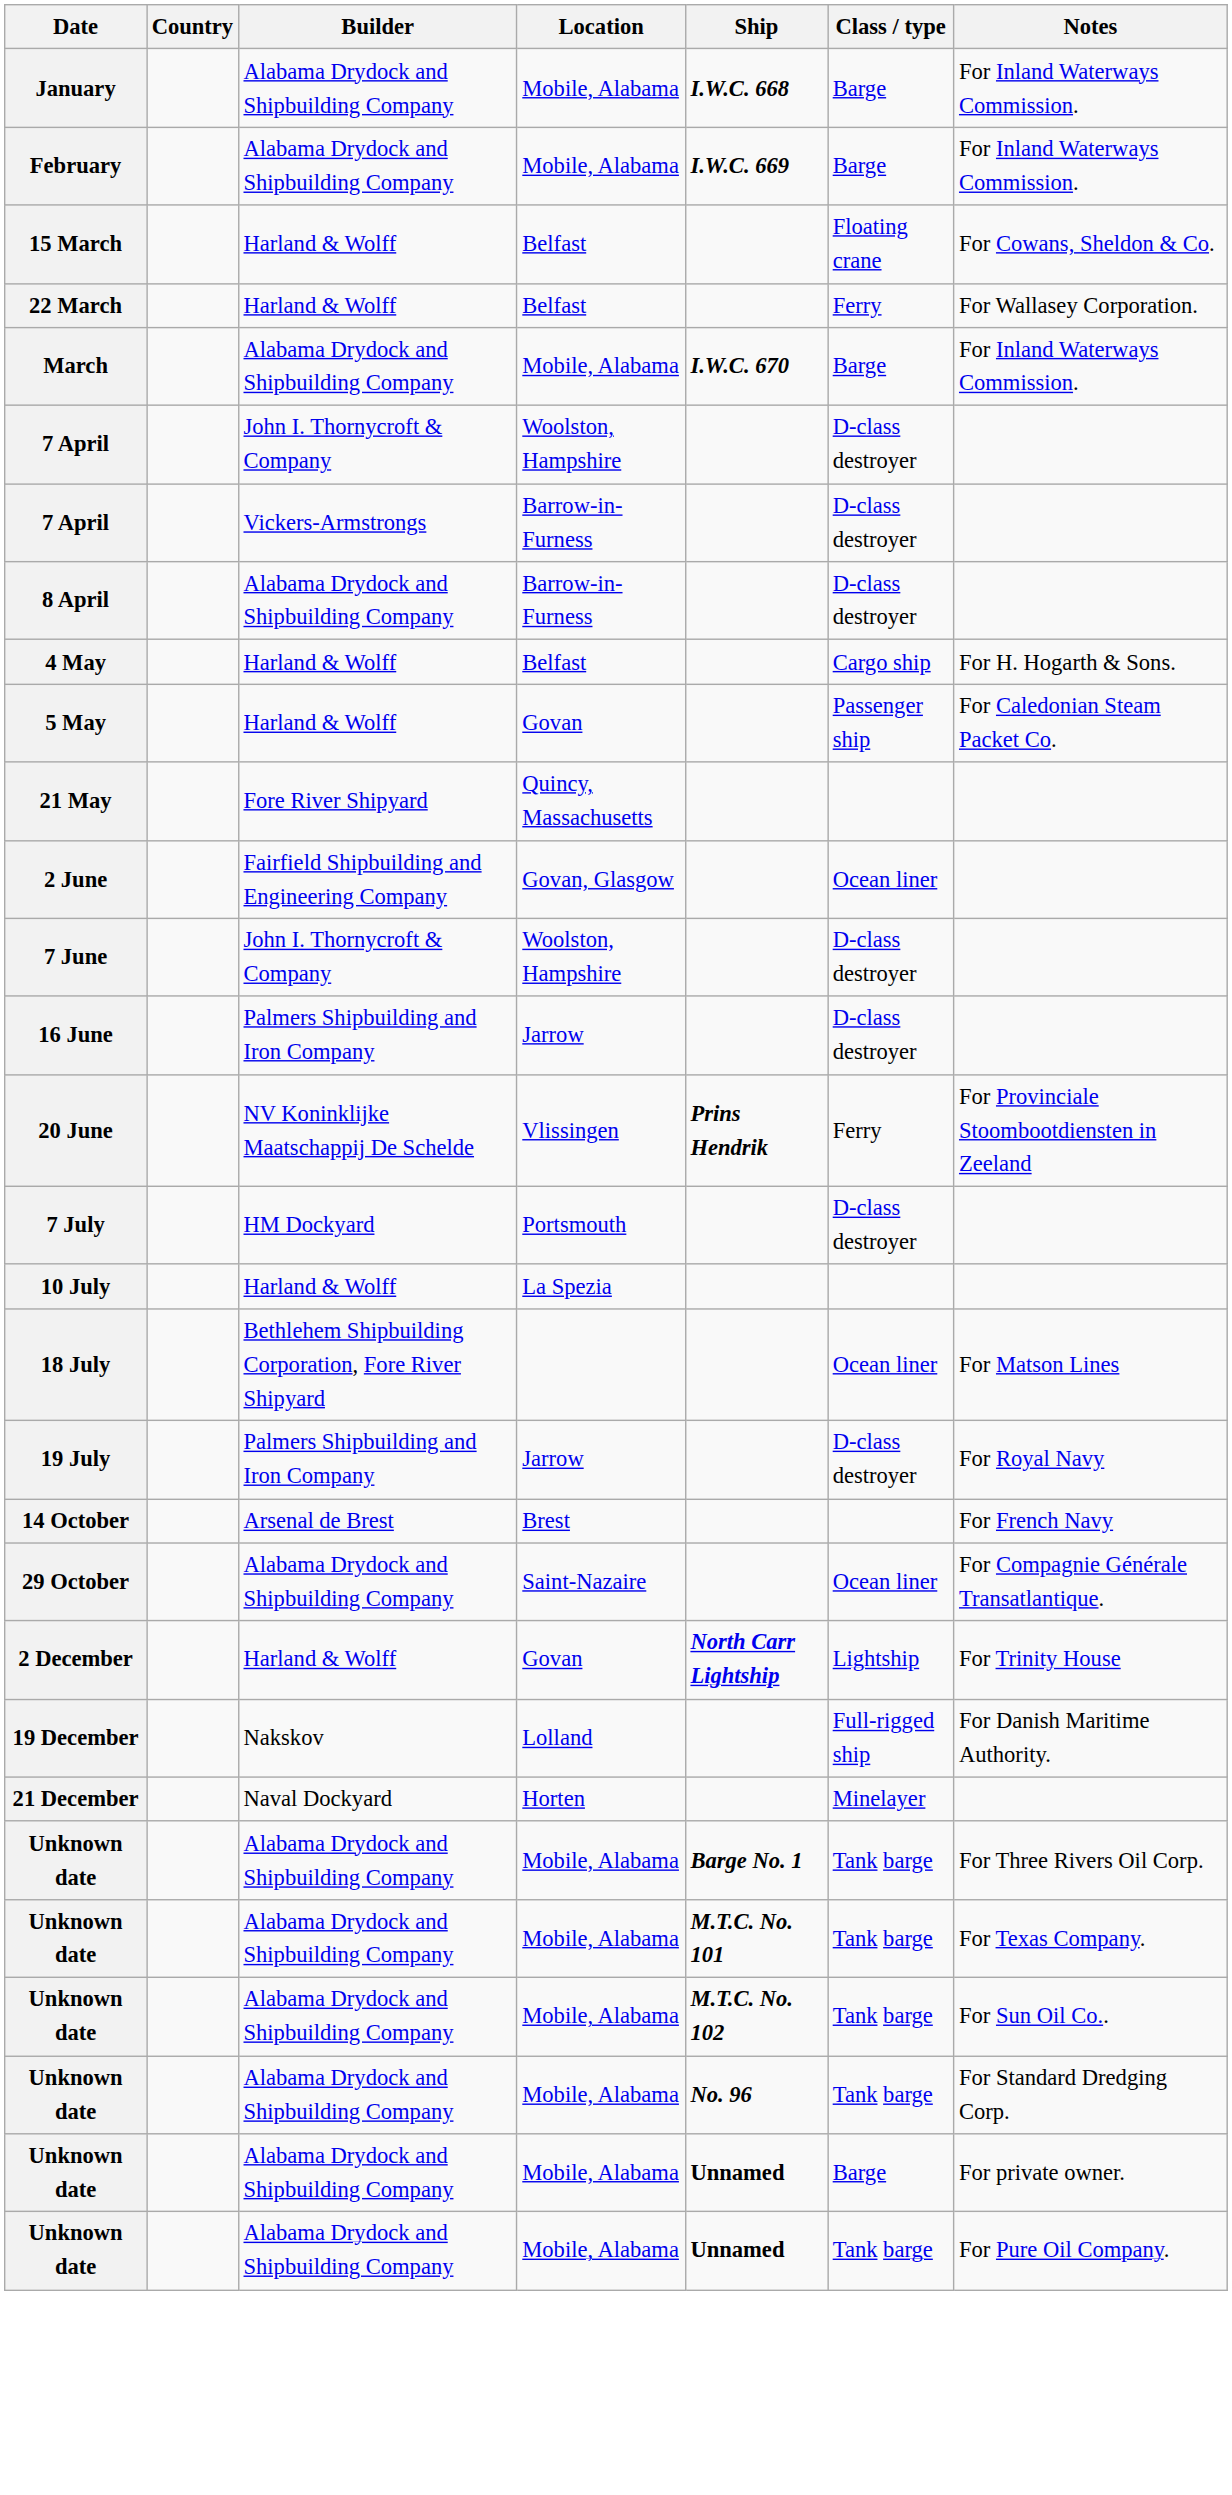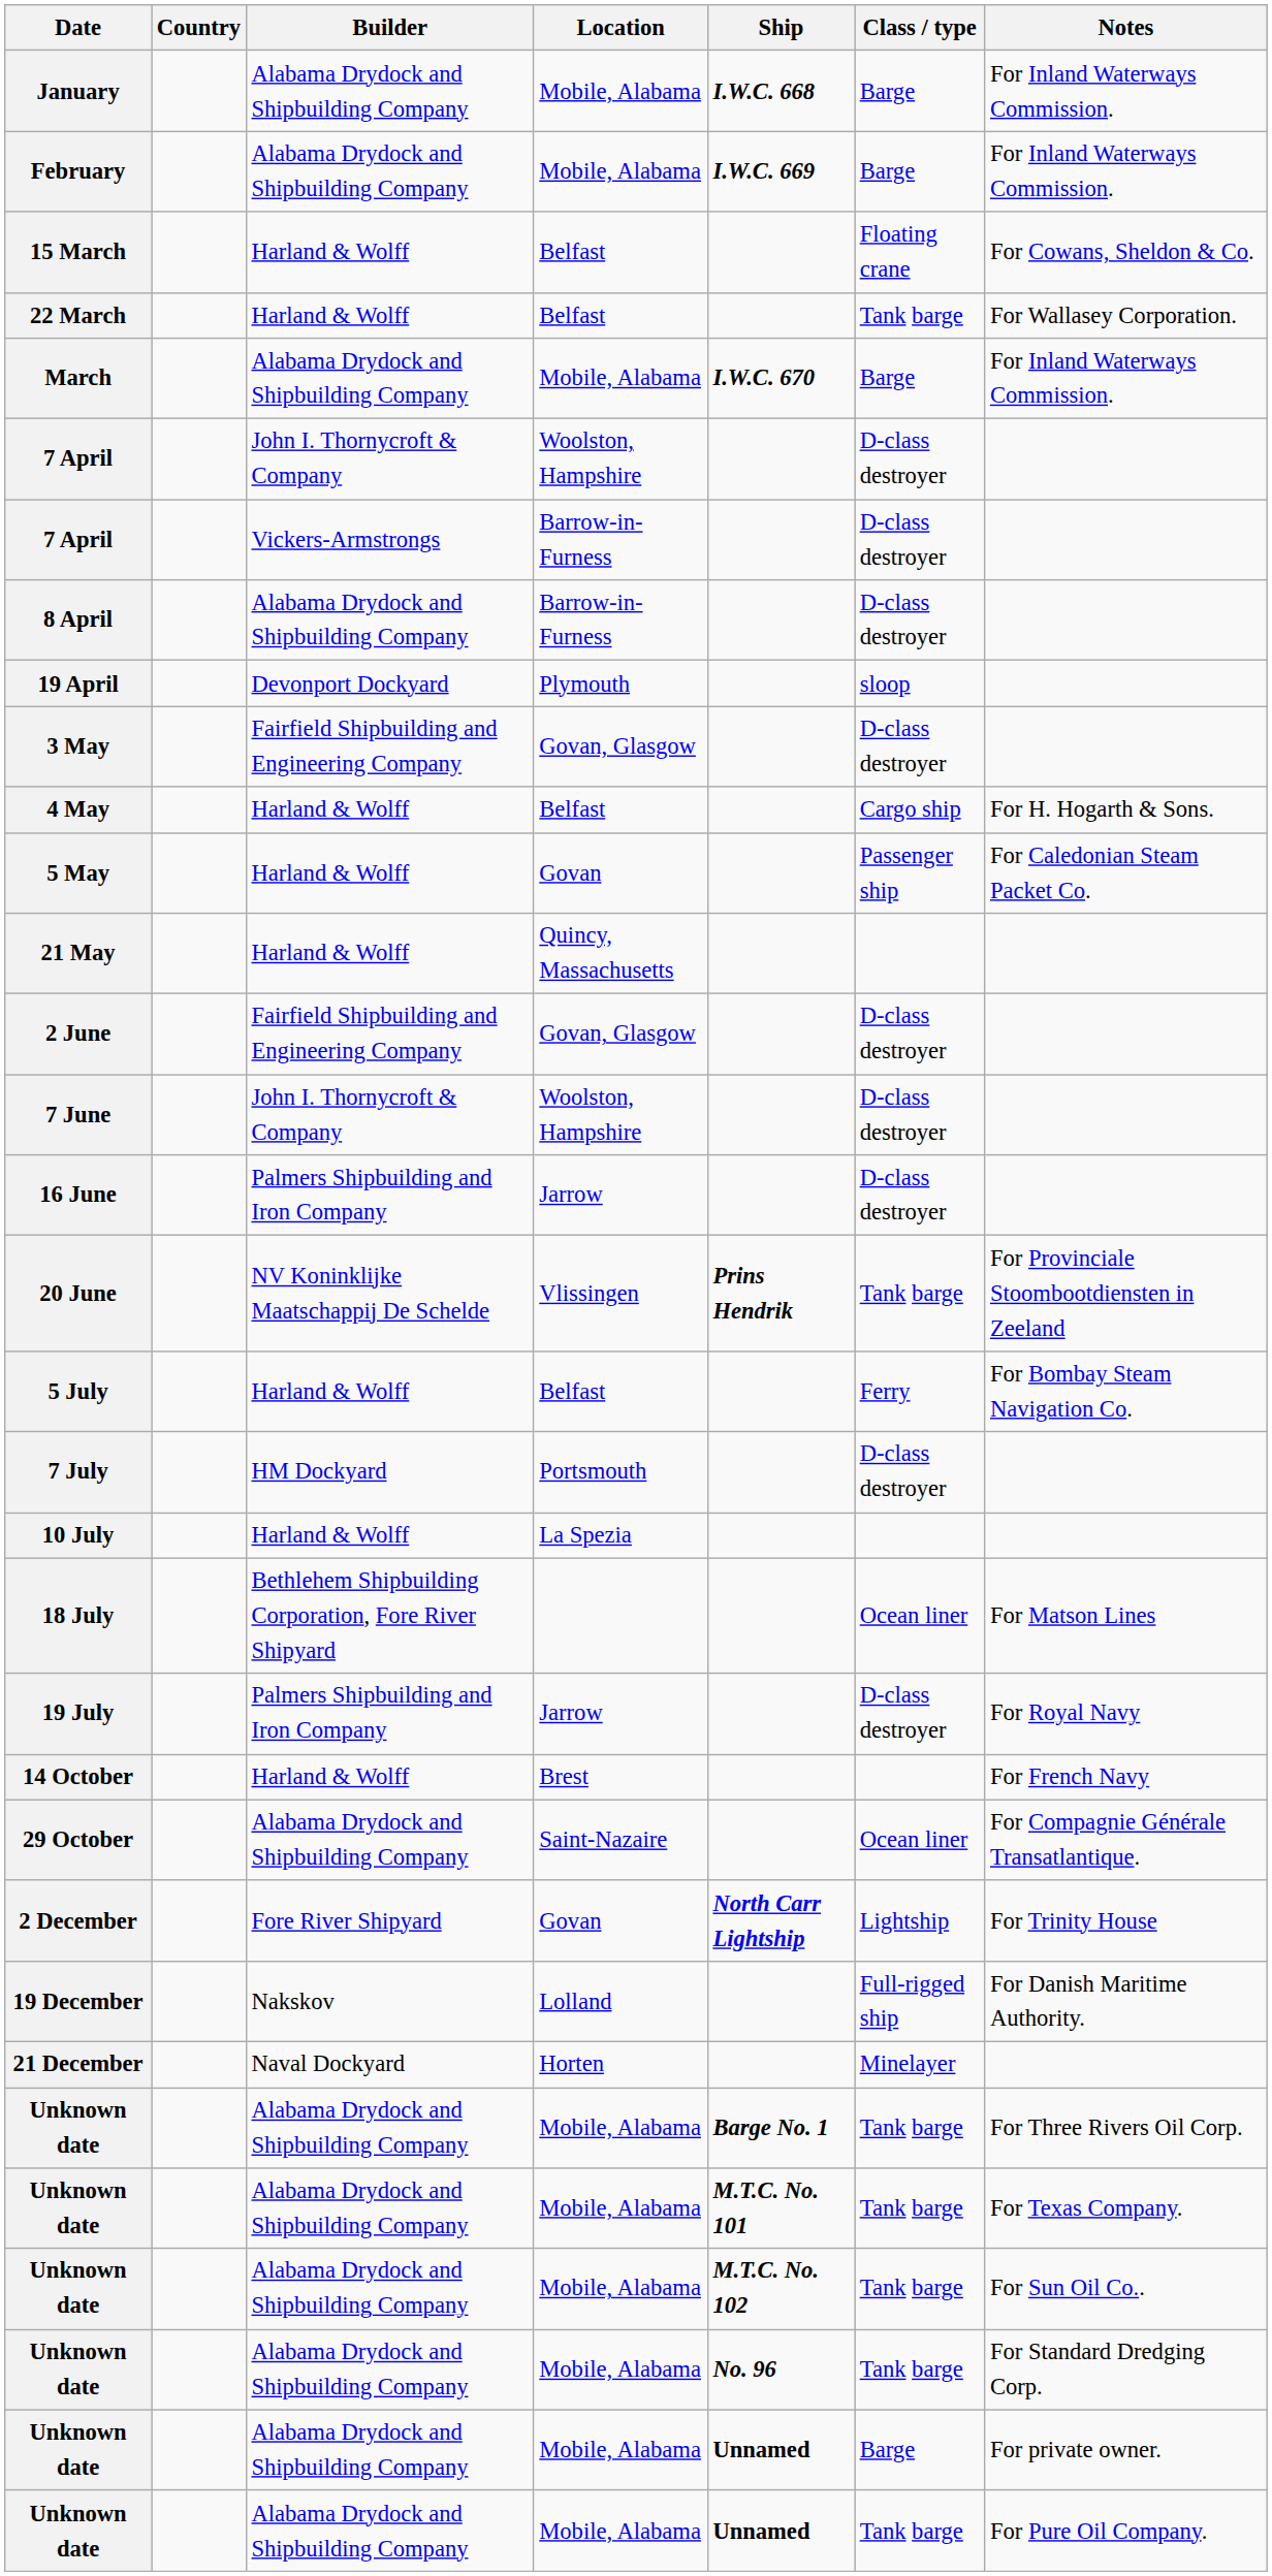 <table class="wikitable sortable" style="font-size:1.00em; line-height:1.5em;">
 <tr>
 <th>Date</th>
 <th>Country</th>
 <th>Builder</th>
 <th>Location</th>
 <th>Ship</th>
 <th>Class / type</th>
 <th>Notes</th>
 </tr>
 <tr ---->
 <th>January</th>
 <td></td>
 <td><a href='#'>Alabama Drydock and Shipbuilding Company</a></td>
 <td><a href='#'>Mobile, Alabama</a></td>
 <td><strong><em>I.W.C. 668</em></strong></td>
 <td><a href='#'>Barge</a></td>
 <td>For <a href='#'>Inland Waterways Commission</a>.</td>
 </tr>
 <tr ---->
 <th>February</th>
 <td></td>
 <td><a href='#'>Alabama Drydock and Shipbuilding Company</a></td>
 <td><a href='#'>Mobile, Alabama</a></td>
 <td><strong><em>I.W.C. 669</em></strong></td>
 <td><a href='#'>Barge</a></td>
 <td>For <a href='#'>Inland Waterways Commission</a>.</td>
 </tr>
 <tr ---->
 <th>15 March</th>
 <td></td>
 <td><a href='#'>Harland & Wolff</a></td>
 <td><a href='#'>Belfast</a></td>
 <td><strong></strong></td>
 <td><a href='#'>Floating crane</a></td>
 <td>For <a href='#'>Cowans, Sheldon & Co</a>.</td>
 </tr>
 <tr ---->
 <th>22 March</th>
 <td></td>
 <td><a href='#'>Harland & Wolff</a></td>
 <td><a href='#'>Belfast</a></td>
 <td><strong></strong></td>
-<td><a href='#'>Ferry</a></td>
+<td><a href='#'>Tank</a> <a href='#'>barge</a></td>
 <td>For Wallasey Corporation.</td>
 </tr>
 <tr ---->
 <th>March</th>
 <td></td>
 <td><a href='#'>Alabama Drydock and Shipbuilding Company</a></td>
 <td><a href='#'>Mobile, Alabama</a></td>
 <td><strong><em>I.W.C. 670</em></strong></td>
 <td><a href='#'>Barge</a></td>
 <td>For <a href='#'>Inland Waterways Commission</a>.</td>
 </tr>
 <tr ---->
 <th>7 April</th>
 <td></td>
 <td><a href='#'>John I. Thornycroft & Company</a></td>
 <td><a href='#'>Woolston, Hampshire</a></td>
 <td><strong></strong></td>
 <td><a href='#'>D-class</a> destroyer</td>
 <td></td>
 </tr>
 <tr ---->
 <th>7 April</th>
 <td></td>
 <td><a href='#'>Vickers-Armstrongs</a></td>
 <td><a href='#'>Barrow-in-Furness</a></td>
 <td><strong></strong></td>
 <td><a href='#'>D-class</a> destroyer</td>
 <td></td>
 </tr>
 <tr ---->
 <th>8 April</th>
 <td></td>
 <td><a href='#'>Alabama Drydock and Shipbuilding Company</a></td>
 <td><a href='#'>Barrow-in-Furness</a></td>
 <td><strong></strong></td>
 <td><a href='#'>D-class</a> destroyer</td>
 <td></td>
 </tr>
 <tr ---->
+<th>19 April</th>
+<td></td>
+<td><a href='#'>Devonport Dockyard</a></td>
+<td><a href='#'>Plymouth</a></td>
+<td><strong></strong></td>
+<td> <a href='#'>sloop</a></td>
+<td></td>
+</tr>
+<tr ---->
+<th>3 May</th>
+<td></td>
+<td><a href='#'>Fairfield Shipbuilding and Engineering Company</a></td>
+<td><a href='#'>Govan, Glasgow</a></td>
+<td><strong></strong></td>
+<td><a href='#'>D-class</a> destroyer</td>
+<td></td>
+</tr>
+<tr ---->
 <th>4 May</th>
 <td></td>
 <td><a href='#'>Harland & Wolff</a></td>
 <td><a href='#'>Belfast</a></td>
 <td><strong></strong></td>
 <td><a href='#'>Cargo ship</a></td>
 <td>For H. Hogarth & Sons.</td>
 </tr>
 <tr ---->
 <th>5 May</th>
 <td></td>
 <td><a href='#'>Harland & Wolff</a></td>
 <td><a href='#'>Govan</a></td>
 <td><strong></strong></td>
 <td><a href='#'>Passenger ship</a></td>
 <td>For <a href='#'>Caledonian Steam Packet Co</a>.</td>
 </tr>
 <tr ---->
 <th>21 May</th>
 <td></td>
-<td><a href='#'>Fore River Shipyard</a></td>
+<td><a href='#'>Harland & Wolff</a></td>
 <td><a href='#'>Quincy, Massachusetts</a></td>
 <td><strong></strong></td>
 <td></td>
 <td></td>
 </tr>
 <tr ---->
 <th>2 June</th>
 <td></td>
 <td><a href='#'>Fairfield Shipbuilding and Engineering Company</a></td>
 <td><a href='#'>Govan, Glasgow</a></td>
 <td><strong></strong></td>
-<td><a href='#'>Ocean liner</a></td>
+<td><a href='#'>D-class</a> destroyer</td>
 <td></td>
 </tr>
 <tr ---->
 <th>7 June</th>
 <td></td>
 <td><a href='#'>John I. Thornycroft & Company</a></td>
 <td><a href='#'>Woolston, Hampshire</a></td>
 <td><strong></strong></td>
 <td><a href='#'>D-class</a> destroyer</td>
 <td></td>
 </tr>
 <tr ---->
 <th>16 June</th>
 <td></td>
 <td><a href='#'>Palmers Shipbuilding and Iron Company</a></td>
 <td><a href='#'>Jarrow</a></td>
 <td><strong></strong></td>
 <td><a href='#'>D-class</a> destroyer</td>
 <td></td>
 </tr>
 <tr ---->
 <th>20 June</th>
 <td></td>
 <td><a href='#'>NV Koninklijke Maatschappij De Schelde</a></td>
 <td><a href='#'>Vlissingen</a></td>
 <td><strong><em>Prins Hendrik</em></strong></td>
-<td>Ferry</td>
+<td><a href='#'>Tank</a> <a href='#'>barge</a></td>
 <td>For <a href='#'>Provinciale Stoombootdiensten in Zeeland</a></td>
+</tr>
+<tr ---->
+<th>5 July</th>
+<td></td>
+<td><a href='#'>Harland & Wolff</a></td>
+<td><a href='#'>Belfast</a></td>
+<td><strong></strong></td>
+<td><a href='#'>Ferry</a></td>
+<td>For <a href='#'>Bombay Steam Navigation Co</a>.</td>
 </tr>
 <tr ---->
 <th>7 July</th>
 <td></td>
 <td><a href='#'>HM Dockyard</a></td>
 <td><a href='#'>Portsmouth</a></td>
 <td><strong></strong></td>
 <td><a href='#'>D-class</a> destroyer</td>
 <td></td>
 </tr>
 <tr ---->
 <th>10 July</th>
 <td></td>
 <td><a href='#'>Harland & Wolff</a></td>
 <td><a href='#'>La Spezia</a></td>
 <td><strong></strong></td>
 <td></td>
 <td></td>
 </tr>
 <tr ---->
 <th>18 July</th>
 <td></td>
 <td><a href='#'>Bethlehem Shipbuilding Corporation</a>, <a href='#'>Fore River Shipyard</a></td>
 <td></td>
 <td><strong></strong></td>
 <td><a href='#'>Ocean liner</a></td>
 <td>For <a href='#'>Matson Lines</a></td>
 </tr>
 <tr ---->
 <th>19 July</th>
 <td></td>
 <td><a href='#'>Palmers Shipbuilding and Iron Company</a></td>
 <td><a href='#'>Jarrow</a></td>
 <td><strong></strong></td>
 <td><a href='#'>D-class</a> destroyer</td>
 <td>For <a href='#'>Royal Navy</a></td>
 </tr>
 <tr ---->
 <th>14 October</th>
 <td></td>
-<td><a href='#'>Arsenal de Brest</a></td>
+<td><a href='#'>Harland & Wolff</a></td>
 <td><a href='#'>Brest</a></td>
 <td><strong></strong></td>
 <td></td>
 <td>For <a href='#'>French Navy</a></td>
 </tr>
 <tr>
 <th>29 October</th>
 <td></td>
 <td><a href='#'>Alabama Drydock and Shipbuilding Company</a></td>
 <td><a href='#'>Saint-Nazaire</a></td>
 <td><strong></strong></td>
 <td><a href='#'>Ocean liner</a></td>
 <td>For <a href='#'>Compagnie Générale Transatlantique</a>.</td>
 </tr>
 <tr ---->
 <th>2 December</th>
 <td></td>
-<td><a href='#'>Harland & Wolff</a></td>
+<td><a href='#'>Fore River Shipyard</a></td>
 <td><a href='#'>Govan</a></td>
 <td><strong><em><a href='#'>North Carr Lightship</a></em></strong></td>
 <td><a href='#'>Lightship</a></td>
 <td>For <a href='#'>Trinity House</a></td>
 </tr>
 <tr ---->
 <th>19 December</th>
 <td></td>
 <td>Nakskov</td>
 <td><a href='#'>Lolland</a></td>
 <td><strong></strong></td>
 <td><a href='#'>Full-rigged ship</a></td>
 <td>For Danish Maritime Authority.</td>
 </tr>
 <tr ---->
 <th>21 December</th>
 <td></td>
 <td>Naval Dockyard</td>
 <td><a href='#'>Horten</a></td>
 <td><strong></strong></td>
 <td><a href='#'>Minelayer</a></td>
 <td></td>
 </tr>
 <tr ---->
 <th>Unknown date</th>
 <td></td>
 <td><a href='#'>Alabama Drydock and Shipbuilding Company</a></td>
 <td><a href='#'>Mobile, Alabama</a></td>
 <td><strong><em>Barge No. 1</em></strong></td>
 <td><a href='#'>Tank</a> <a href='#'>barge</a></td>
 <td>For Three Rivers Oil Corp.</td>
 </tr>
 <tr ---->
 <th>Unknown date</th>
 <td></td>
 <td><a href='#'>Alabama Drydock and Shipbuilding Company</a></td>
 <td><a href='#'>Mobile, Alabama</a></td>
 <td><strong><em>M.T.C. No. 101</em></strong></td>
 <td><a href='#'>Tank</a> <a href='#'>barge</a></td>
 <td>For <a href='#'>Texas Company</a>.</td>
 </tr>
 <tr ---->
 <th>Unknown date</th>
 <td></td>
 <td><a href='#'>Alabama Drydock and Shipbuilding Company</a></td>
 <td><a href='#'>Mobile, Alabama</a></td>
 <td><strong><em>M.T.C. No. 102</em></strong></td>
 <td><a href='#'>Tank</a> <a href='#'>barge</a></td>
 <td>For <a href='#'>Sun Oil Co.</a>.</td>
 </tr>
 <tr ---->
 <th>Unknown date</th>
 <td></td>
 <td><a href='#'>Alabama Drydock and Shipbuilding Company</a></td>
 <td><a href='#'>Mobile, Alabama</a></td>
 <td><strong><em>No. 96</em></strong></td>
 <td><a href='#'>Tank</a> <a href='#'>barge</a></td>
 <td>For Standard Dredging Corp.</td>
 </tr>
 <tr ---->
 <th>Unknown date</th>
 <td></td>
 <td><a href='#'>Alabama Drydock and Shipbuilding Company</a></td>
 <td><a href='#'>Mobile, Alabama</a></td>
 <td><strong>Unnamed</strong></td>
 <td><a href='#'>Barge</a></td>
 <td>For private owner.</td>
 </tr>
 <tr ---->
 <th>Unknown date</th>
 <td></td>
 <td><a href='#'>Alabama Drydock and Shipbuilding Company</a></td>
 <td><a href='#'>Mobile, Alabama</a></td>
 <td><strong>Unnamed</strong></td>
 <td><a href='#'>Tank</a> <a href='#'>barge</a></td>
 <td>For <a href='#'>Pure Oil Company</a>.</td>
 </tr>
 </table>
